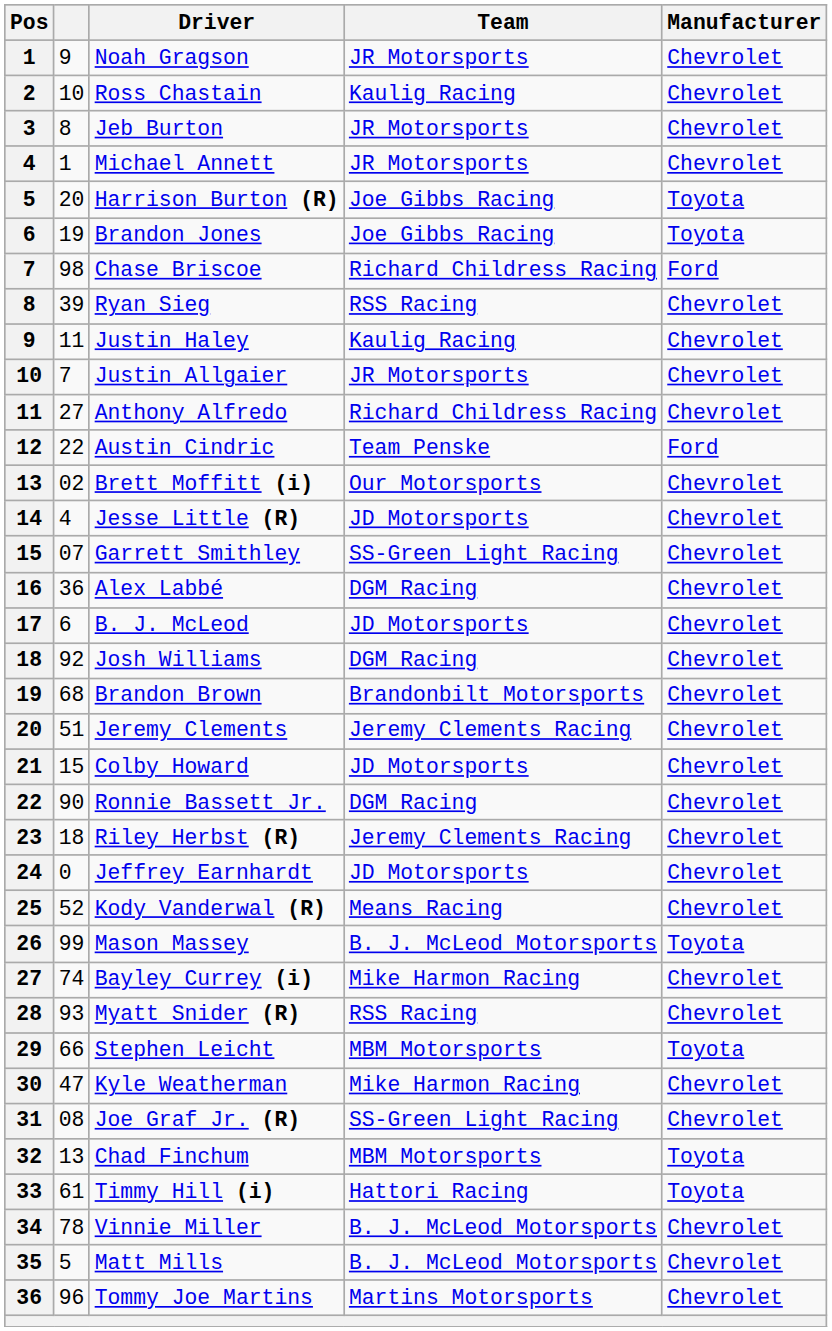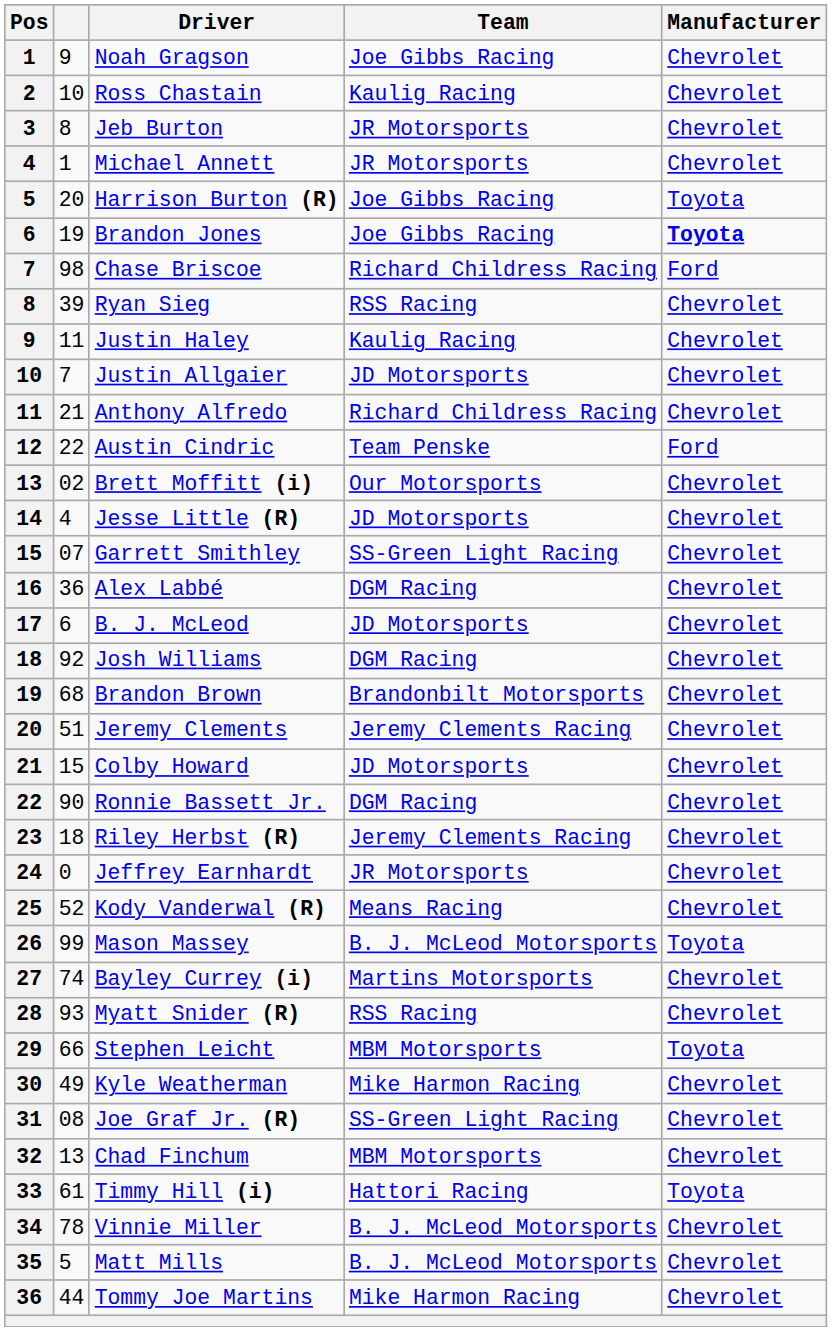 <table class="wikitable" style="font-size:98%">
 <tr>
 <th>Pos</th>
 <th></th>
 <th>Driver</th>
 <th>Team</th>
 <th>Manufacturer</th>
 </tr>
 <tr>
 <th>1</th>
 <td>9</td>
 <td><a href='#'>Noah Gragson</a></td>
-<td><a href='#'>JR Motorsports</a></td>
+<td><a href='#'>Joe Gibbs Racing</a></td>
 <td><a href='#'>Chevrolet</a></td>
 </tr>
 <tr>
 <th>2</th>
 <td>10</td>
 <td><a href='#'>Ross Chastain</a></td>
 <td><a href='#'>Kaulig Racing</a></td>
 <td><a href='#'>Chevrolet</a></td>
 </tr>
 <tr>
 <th>3</th>
 <td>8</td>
 <td><a href='#'>Jeb Burton</a></td>
 <td><a href='#'>JR Motorsports</a></td>
 <td><a href='#'>Chevrolet</a></td>
 </tr>
 <tr>
 <th>4</th>
 <td>1</td>
 <td><a href='#'>Michael Annett</a></td>
 <td><a href='#'>JR Motorsports</a></td>
 <td><a href='#'>Chevrolet</a></td>
 </tr>
 <tr>
 <th>5</th>
 <td>20</td>
 <td><a href='#'>Harrison Burton</a> <strong>(R)</strong></td>
 <td><a href='#'>Joe Gibbs Racing</a></td>
 <td><a href='#'>Toyota</a></td>
 </tr>
 <tr>
 <th>6</th>
 <td>19</td>
 <td><a href='#'>Brandon Jones</a></td>
 <td><a href='#'>Joe Gibbs Racing</a></td>
-<td><a href='#'>Toyota</a></td>
+<td><strong><a href='#'>Toyota</a></strong></td>
 </tr>
 <tr>
 <th>7</th>
 <td>98</td>
 <td><a href='#'>Chase Briscoe</a></td>
 <td><a href='#'>Richard Childress Racing</a></td>
 <td><a href='#'>Ford</a></td>
 </tr>
 <tr>
 <th>8</th>
 <td>39</td>
 <td><a href='#'>Ryan Sieg</a></td>
 <td><a href='#'>RSS Racing</a></td>
 <td><a href='#'>Chevrolet</a></td>
 </tr>
 <tr>
 <th>9</th>
 <td>11</td>
 <td><a href='#'>Justin Haley</a></td>
 <td><a href='#'>Kaulig Racing</a></td>
 <td><a href='#'>Chevrolet</a></td>
 </tr>
 <tr>
 <th>10</th>
 <td>7</td>
 <td><a href='#'>Justin Allgaier</a></td>
-<td><a href='#'>JR Motorsports</a></td>
+<td><a href='#'>JD Motorsports</a></td>
 <td><a href='#'>Chevrolet</a></td>
 </tr>
 <tr>
 <th>11</th>
-<td>27</td>
+<td>21</td>
 <td><a href='#'>Anthony Alfredo</a></td>
 <td><a href='#'>Richard Childress Racing</a></td>
 <td><a href='#'>Chevrolet</a></td>
 </tr>
 <tr>
 <th>12</th>
 <td>22</td>
 <td><a href='#'>Austin Cindric</a></td>
 <td><a href='#'>Team Penske</a></td>
 <td><a href='#'>Ford</a></td>
 </tr>
 <tr>
 <th>13</th>
 <td>02</td>
 <td><a href='#'>Brett Moffitt</a> <strong>(i)</strong></td>
 <td><a href='#'>Our Motorsports</a></td>
 <td><a href='#'>Chevrolet</a></td>
 </tr>
 <tr>
 <th>14</th>
 <td>4</td>
 <td><a href='#'>Jesse Little</a> <strong>(R)</strong></td>
 <td><a href='#'>JD Motorsports</a></td>
 <td><a href='#'>Chevrolet</a></td>
 </tr>
 <tr>
 <th>15</th>
 <td>07</td>
 <td><a href='#'>Garrett Smithley</a></td>
 <td><a href='#'>SS-Green Light Racing</a></td>
 <td><a href='#'>Chevrolet</a></td>
 </tr>
 <tr>
 <th>16</th>
 <td>36</td>
 <td><a href='#'>Alex Labbé</a></td>
 <td><a href='#'>DGM Racing</a></td>
 <td><a href='#'>Chevrolet</a></td>
 </tr>
 <tr>
 <th>17</th>
 <td>6</td>
 <td><a href='#'>B. J. McLeod</a></td>
 <td><a href='#'>JD Motorsports</a></td>
 <td><a href='#'>Chevrolet</a></td>
 </tr>
 <tr>
 <th>18</th>
 <td>92</td>
 <td><a href='#'>Josh Williams</a></td>
 <td><a href='#'>DGM Racing</a></td>
 <td><a href='#'>Chevrolet</a></td>
 </tr>
 <tr>
 <th>19</th>
 <td>68</td>
 <td><a href='#'>Brandon Brown</a></td>
 <td><a href='#'>Brandonbilt Motorsports</a></td>
 <td><a href='#'>Chevrolet</a></td>
 </tr>
 <tr>
 <th>20</th>
 <td>51</td>
 <td><a href='#'>Jeremy Clements</a></td>
 <td><a href='#'>Jeremy Clements Racing</a></td>
 <td><a href='#'>Chevrolet</a></td>
 </tr>
 <tr>
 <th>21</th>
 <td>15</td>
 <td><a href='#'>Colby Howard</a></td>
 <td><a href='#'>JD Motorsports</a></td>
 <td><a href='#'>Chevrolet</a></td>
 </tr>
 <tr>
 <th>22</th>
 <td>90</td>
 <td><a href='#'>Ronnie Bassett Jr.</a></td>
 <td><a href='#'>DGM Racing</a></td>
 <td><a href='#'>Chevrolet</a></td>
 </tr>
 <tr>
 <th>23</th>
 <td>18</td>
 <td><a href='#'>Riley Herbst</a> <strong>(R)</strong></td>
 <td><a href='#'>Jeremy Clements Racing</a></td>
 <td><a href='#'>Chevrolet</a></td>
 </tr>
 <tr>
 <th>24</th>
 <td>0</td>
 <td><a href='#'>Jeffrey Earnhardt</a></td>
-<td><a href='#'>JD Motorsports</a></td>
+<td><a href='#'>JR Motorsports</a></td>
 <td><a href='#'>Chevrolet</a></td>
 </tr>
 <tr>
 <th>25</th>
 <td>52</td>
 <td><a href='#'>Kody Vanderwal</a> <strong>(R)</strong></td>
 <td><a href='#'>Means Racing</a></td>
 <td><a href='#'>Chevrolet</a></td>
 </tr>
 <tr>
 <th>26</th>
 <td>99</td>
 <td><a href='#'>Mason Massey</a></td>
 <td><a href='#'>B. J. McLeod Motorsports</a></td>
 <td><a href='#'>Toyota</a></td>
 </tr>
 <tr>
 <th>27</th>
 <td>74</td>
 <td><a href='#'>Bayley Currey</a> <strong>(i)</strong></td>
-<td><a href='#'>Mike Harmon Racing</a></td>
+<td><a href='#'>Martins Motorsports</a></td>
 <td><a href='#'>Chevrolet</a></td>
 </tr>
 <tr>
 <th>28</th>
 <td>93</td>
 <td><a href='#'>Myatt Snider</a> <strong>(R)</strong></td>
 <td><a href='#'>RSS Racing</a></td>
 <td><a href='#'>Chevrolet</a></td>
 </tr>
 <tr>
 <th>29</th>
 <td>66</td>
 <td><a href='#'>Stephen Leicht</a></td>
 <td><a href='#'>MBM Motorsports</a></td>
 <td><a href='#'>Toyota</a></td>
 </tr>
 <tr>
 <th>30</th>
-<td>47</td>
+<td>49</td>
 <td><a href='#'>Kyle Weatherman</a></td>
 <td><a href='#'>Mike Harmon Racing</a></td>
 <td><a href='#'>Chevrolet</a></td>
 </tr>
 <tr>
 <th>31</th>
 <td>08</td>
 <td><a href='#'>Joe Graf Jr.</a> <strong>(R)</strong></td>
 <td><a href='#'>SS-Green Light Racing</a></td>
 <td><a href='#'>Chevrolet</a></td>
 </tr>
 <tr>
 <th>32</th>
 <td>13</td>
 <td><a href='#'>Chad Finchum</a></td>
 <td><a href='#'>MBM Motorsports</a></td>
-<td><a href='#'>Toyota</a></td>
+<td><a href='#'>Chevrolet</a></td>
 </tr>
 <tr>
 <th>33</th>
 <td>61</td>
 <td><a href='#'>Timmy Hill</a> <strong>(i)</strong></td>
 <td><a href='#'>Hattori Racing</a></td>
 <td><a href='#'>Toyota</a></td>
 </tr>
 <tr>
 <th>34</th>
 <td>78</td>
 <td><a href='#'>Vinnie Miller</a></td>
 <td><a href='#'>B. J. McLeod Motorsports</a></td>
 <td><a href='#'>Chevrolet</a></td>
 </tr>
 <tr>
 <th>35</th>
 <td>5</td>
 <td><a href='#'>Matt Mills</a></td>
 <td><a href='#'>B. J. McLeod Motorsports</a></td>
 <td><a href='#'>Chevrolet</a></td>
 </tr>
 <tr>
 <th>36</th>
-<td>96</td>
+<td>44</td>
 <td><a href='#'>Tommy Joe Martins</a></td>
-<td><a href='#'>Martins Motorsports</a></td>
+<td><a href='#'>Mike Harmon Racing</a></td>
 <td><a href='#'>Chevrolet</a></td>
 </tr>
 <tr>
 <th colspan="5"></th>
 </tr>
 <tr>
 </tr>
 </table>
